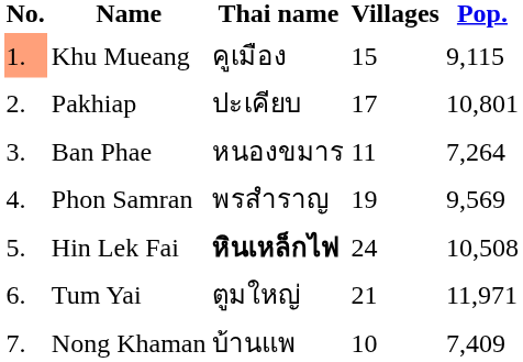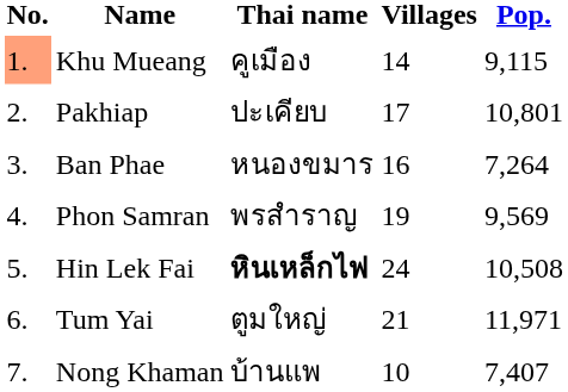 <table>
 <tr>
 <th>No.</th>
 <th>Name</th>
 <th>Thai name</th>
 <th>Villages</th>
 <th><a href='#'>Pop.</a></th>
 </tr>
 <tr>
 <td style="background: lightsalmon;">1.</td>
 <td>Khu Mueang</td>
 <td>คูเมือง</td>
-<td>15</td>
+<td>14</td>
 <td>9,115</td>
 <td></td>
 </tr>
 <tr>
 <td>2.</td>
 <td>Pakhiap</td>
 <td>ปะเคียบ</td>
 <td>17</td>
 <td>10,801</td>
 <td></td>
 </tr>
 <tr>
 <td>3.</td>
 <td>Ban Phae</td>
 <td>หนองขมาร</td>
-<td>11</td>
+<td>16</td>
 <td>7,264</td>
 <td></td>
 </tr>
 <tr>
 <td>4.</td>
 <td>Phon Samran</td>
 <td>พรสำราญ</td>
 <td>19</td>
 <td>9,569</td>
 <td></td>
 </tr>
 <tr>
 <td>5.</td>
 <td>Hin Lek Fai</td>
 <td><strong>หินเหล็กไฟ</strong></td>
 <td>24</td>
 <td>10,508</td>
 <td></td>
 </tr>
 <tr>
 <td>6.</td>
 <td>Tum Yai</td>
 <td>ตูมใหญ่</td>
 <td>21</td>
 <td>11,971</td>
 <td></td>
 </tr>
 <tr>
 <td>7.</td>
 <td>Nong Khaman</td>
 <td>บ้านแพ</td>
 <td>10</td>
-<td>7,409</td>
+<td>7,407</td>
 <td></td>
 </tr>
 </table>
